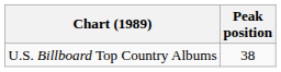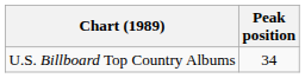 <table class="wikitable">
 <tr>
 <th>Chart (1989)</th>
 <th>Peak<br>position</th>
 </tr>
 <tr>
 <td>U.S. <em>Billboard</em> Top Country Albums</td>
-<td style="text-align:center;">38</td>
+<td style="text-align:center;">34</td>
 </tr>
 </table>
